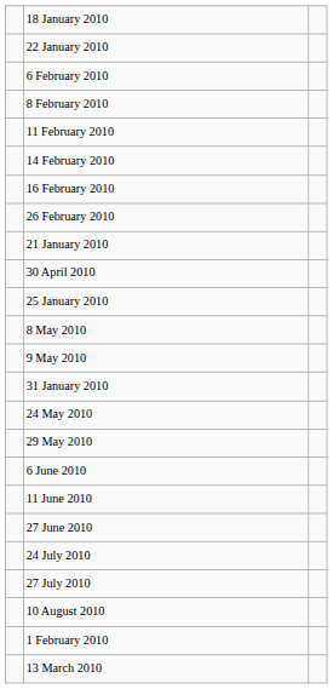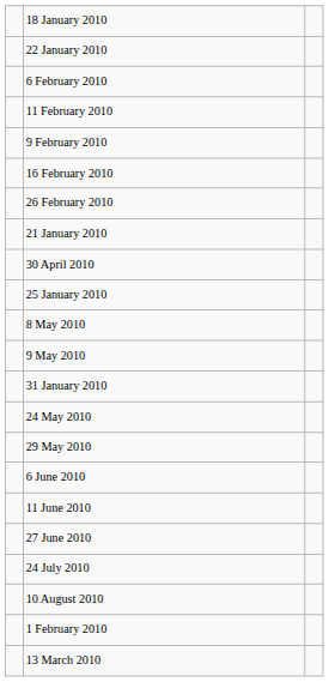 <table class="wikitable" style="font-size: 80%; float: left; width: 26em; margin-right: 1em; height: 700px">
 <tr>
 <td></td>
 <td>18 January 2010</td>
 <td></td>
 </tr>
 <tr>
 <td></td>
 <td>22 January 2010</td>
 <td></td>
 </tr>
 <tr>
 <td></td>
 <td>6 February 2010</td>
 <td></td>
 </tr>
 <tr>
 <td></td>
-<td>8 February 2010</td>
-<td></td>
-</tr>
-<tr>
-<td></td>
 <td>11 February 2010</td>
 <td></td>
 </tr>
 <tr>
 <td></td>
-<td>14 February 2010</td>
+<td>9 February 2010</td>
 <td></td>
 </tr>
 <tr>
 <td></td>
 <td>16 February 2010</td>
 <td></td>
 </tr>
 <tr>
 <td></td>
 <td>26 February 2010</td>
 <td></td>
 </tr>
 <tr>
 <td></td>
 <td>21 January 2010</td>
 <td></td>
 </tr>
 <tr>
 <td></td>
 <td>30 April 2010</td>
 <td></td>
 </tr>
 <tr>
 <td></td>
 <td>25 January 2010</td>
 <td></td>
 </tr>
 <tr>
 <td></td>
 <td>8 May 2010</td>
 <td></td>
 </tr>
 <tr>
 <td></td>
 <td>9 May 2010</td>
 <td></td>
 </tr>
 <tr>
 <td></td>
 <td>31 January 2010</td>
 <td></td>
 </tr>
 <tr>
 <td></td>
 <td>24 May 2010</td>
 <td></td>
 </tr>
 <tr>
 <td></td>
 <td>29 May 2010</td>
 <td></td>
 </tr>
 <tr>
 <td></td>
 <td>6 June 2010</td>
 <td></td>
 </tr>
 <tr>
 <td></td>
 <td>11 June 2010</td>
 <td></td>
 </tr>
 <tr>
 <td></td>
 <td>27 June 2010</td>
 <td></td>
 </tr>
 <tr>
 <td></td>
 <td>24 July 2010</td>
 <td></td>
 </tr>
 <tr>
 <td></td>
-<td>27 July 2010</td>
-<td></td>
-</tr>
-<tr>
-<td></td>
 <td>10 August 2010</td>
 <td></td>
 </tr>
 <tr>
 <td></td>
 <td>1 February 2010</td>
 <td></td>
 </tr>
 <tr>
 <td></td>
 <td>13 March 2010</td>
 <td></td>
 </tr>
 </table>
